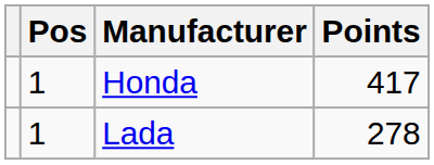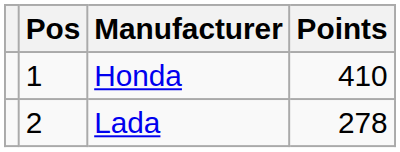 <table class="wikitable" style="font-size: 95%;">
 <tr>
 <th></th>
 <th>Pos</th>
 <th>Manufacturer</th>
 <th>Points</th>
 </tr>
 <tr>
 <td align="left"></td>
 <td>1</td>
 <td> <a href='#'>Honda</a></td>
-<td align="right">417</td>
+<td align="right">410</td>
 </tr>
 <tr>
 <td align="left"></td>
-<td>1</td>
+<td>2</td>
 <td> <a href='#'>Lada</a></td>
 <td align="right">278</td>
 </tr>
 </table>
